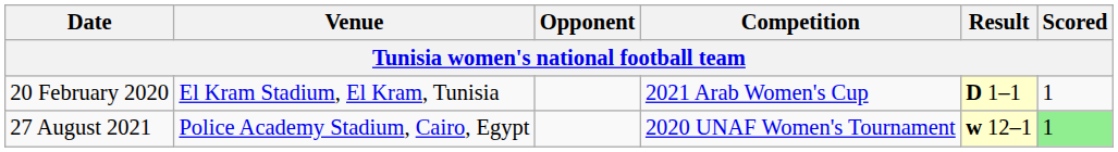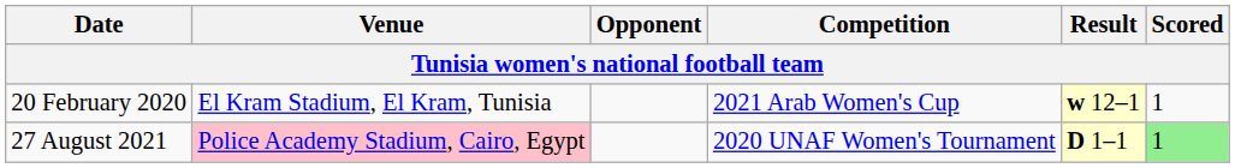 <table class=wikitable>
 <tr>
 <th>Date</th>
 <th>Venue</th>
 <th>Opponent</th>
 <th>Competition</th>
 <th>Result</th>
 <th>Scored</th>
 </tr>
 <tr>
 <th colspan=6><a href='#'>Tunisia women's national football team</a></th>
 </tr>
 <tr>
 <td>20 February 2020</td>
 <td><a href='#'>El Kram Stadium</a>, <a href='#'>El Kram</a>, Tunisia</td>
 <td></td>
 <td><a href='#'>2021 Arab Women's Cup</a></td>
-<td bgcolor=ffffcc><strong>D</strong> 1–1</td>
+<td bgcolor=ffffcc><strong>w</strong> 12–1</td>
 <td>1</td>
 </tr>
 <tr>
 <td>27 August 2021</td>
-<td><a href='#'>Police Academy Stadium</a>, <a href='#'>Cairo</a>, Egypt</td>
+<td style="background: pink;"><a href='#'>Police Academy Stadium</a>, <a href='#'>Cairo</a>, Egypt</td>
 <td></td>
 <td><a href='#'>2020 UNAF Women's Tournament</a></td>
-<td bgcolor=ffffcc><strong>w</strong> 12–1</td>
+<td bgcolor=ffffcc><strong>D</strong> 1–1</td>
 <td style="background: lightgreen;">1</td>
 </tr>
 </table>
